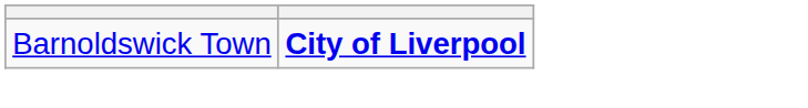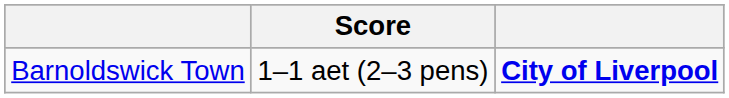 <table class="wikitable" style="text-align: center">
 <tr>
 <th></th>
+<th>Score</th>
 <th></th>
 </tr>
 <tr>
 <td><a href='#'>Barnoldswick Town</a></td>
+<td>1–1 aet (2–3 pens)</td>
 <td><strong><a href='#'>City of Liverpool</a></strong></td>
 </tr>
 </table>
